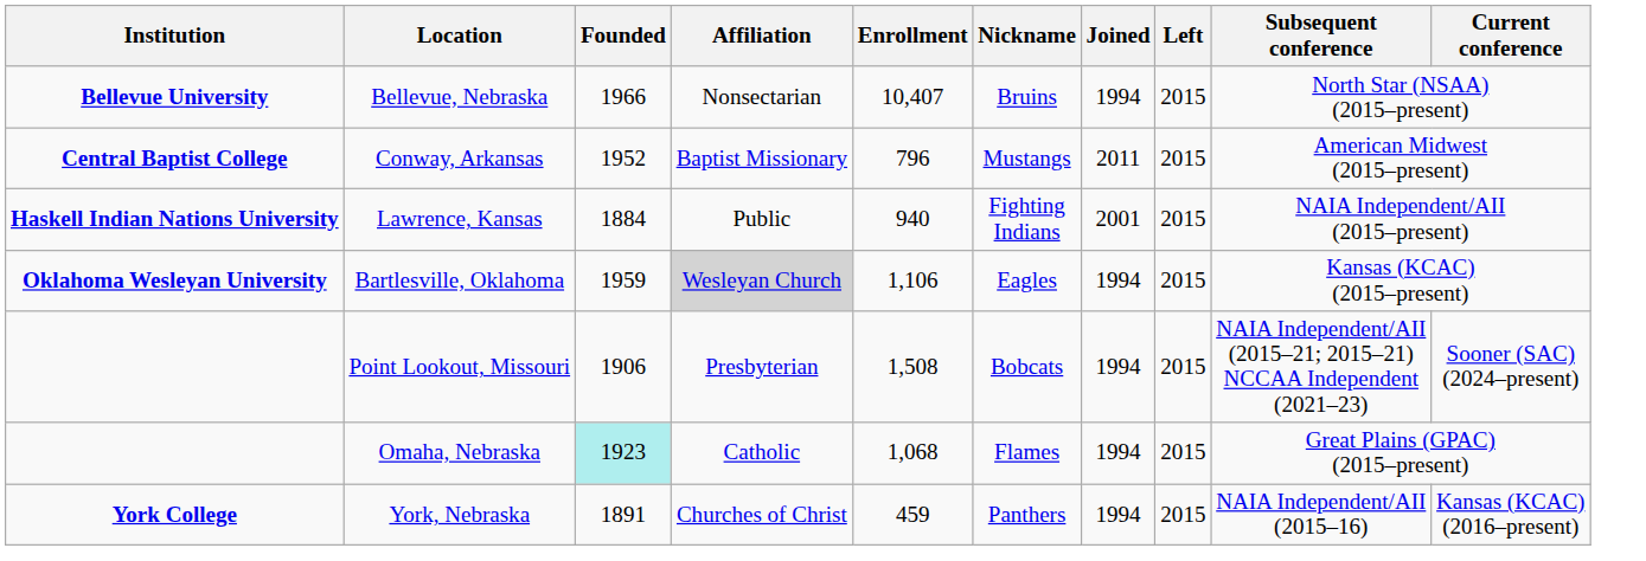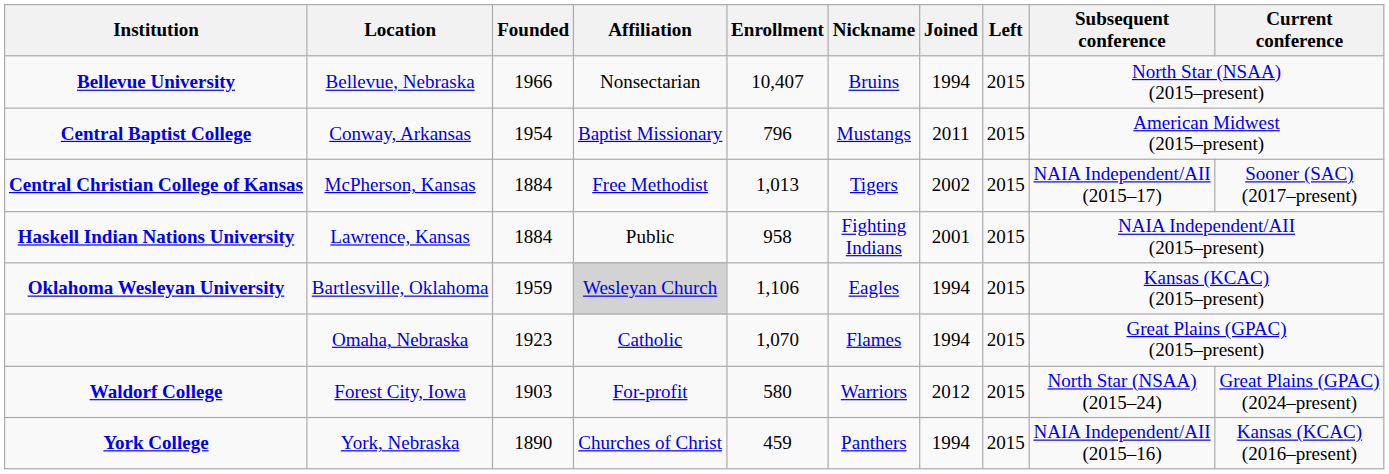 <table class="wikitable sortable" style="text-align:center">
 <tr>
 <th>Institution</th>
 <th>Location</th>
 <th>Founded</th>
 <th>Affiliation</th>
 <th>Enrollment</th>
 <th>Nickname</th>
 <th>Joined</th>
 <th>Left</th>
 <th>Subsequent<br>conference</th>
 <th>Current<br>conference</th>
 </tr>
 <tr>
 <td><strong><a href='#'>Bellevue University</a></strong></td>
 <td><a href='#'>Bellevue, Nebraska</a></td>
 <td>1966</td>
 <td>Nonsectarian</td>
 <td>10,407</td>
 <td><a href='#'>Bruins</a></td>
 <td>1994</td>
 <td>2015</td>
 <td colspan="2"><a href='#'>North Star (NSAA)</a><br>(2015–present)</td>
 </tr>
 <tr>
 <td><strong><a href='#'>Central Baptist College</a></strong></td>
 <td><a href='#'>Conway, Arkansas</a></td>
-<td>1952</td>
+<td>1954</td>
 <td><a href='#'>Baptist Missionary</a></td>
 <td>796</td>
 <td><a href='#'>Mustangs</a></td>
 <td>2011</td>
 <td>2015</td>
 <td colspan="2"><a href='#'>American Midwest</a><br>(2015–present)</td>
 </tr>
 <tr>
+<td><strong><a href='#'>Central Christian College of Kansas</a></strong></td>
+<td><a href='#'>McPherson, Kansas</a></td>
+<td>1884</td>
+<td><a href='#'>Free Methodist</a></td>
+<td>1,013</td>
+<td><a href='#'>Tigers</a></td>
+<td>2002</td>
+<td>2015</td>
+<td><a href='#'>NAIA Independent/AII</a><br>(2015–17)</td>
+<td><a href='#'>Sooner (SAC)</a><br>(2017–present)</td>
+</tr>
+<tr>
 <td><strong><a href='#'>Haskell Indian Nations University</a></strong></td>
 <td><a href='#'>Lawrence, Kansas</a></td>
 <td>1884</td>
 <td>Public</td>
-<td>940</td>
+<td>958</td>
 <td><a href='#'>Fighting<br>Indians</a></td>
 <td>2001</td>
 <td>2015</td>
 <td colspan="2"><a href='#'>NAIA Independent/AII</a><br>(2015–present)</td>
 </tr>
 <tr>
 <td><strong><a href='#'>Oklahoma Wesleyan University</a></strong></td>
 <td><a href='#'>Bartlesville, Oklahoma</a></td>
 <td>1959</td>
 <td style="background: lightgrey;"><a href='#'>Wesleyan Church</a></td>
 <td>1,106</td>
 <td><a href='#'>Eagles</a></td>
 <td>1994</td>
 <td>2015</td>
 <td colspan="2"><a href='#'>Kansas (KCAC)</a><br>(2015–present)</td>
 </tr>
 <tr>
 <td></td>
-<td><a href='#'>Point Lookout, Missouri</a></td>
-<td>1906</td>
-<td><a href='#'>Presbyterian</a><br></td>
-<td>1,508</td>
-<td><a href='#'>Bobcats</a></td>
-<td>1994</td>
-<td>2015</td>
-<td><a href='#'>NAIA Independent/AII</a><br>(2015–21; 2015–21)<br><a href='#'>NCCAA Independent</a><br>(2021–23)</td>
-<td><a href='#'>Sooner (SAC)</a><br>(2024–present)</td>
-</tr>
-<tr>
-<td></td>
 <td><a href='#'>Omaha, Nebraska</a></td>
-<td style="background: paleturquoise;">1923</td>
+<td>1923</td>
 <td><a href='#'>Catholic</a><br></td>
-<td>1,068</td>
+<td>1,070</td>
 <td><a href='#'>Flames</a></td>
 <td>1994</td>
 <td>2015</td>
 <td colspan="2"><a href='#'>Great Plains (GPAC)</a><br>(2015–present)</td>
 </tr>
 <tr>
+<td><strong><a href='#'>Waldorf College</a></strong></td>
+<td><a href='#'>Forest City, Iowa</a></td>
+<td>1903</td>
+<td><a href='#'>For-profit</a></td>
+<td>580</td>
+<td><a href='#'>Warriors</a></td>
+<td>2012</td>
+<td>2015</td>
+<td><a href='#'>North Star (NSAA)</a><br>(2015–24)</td>
+<td><a href='#'>Great Plains (GPAC)</a><br>(2024–present)</td>
+</tr>
+<tr>
 <td><strong><a href='#'>York College</a></strong></td>
 <td><a href='#'>York, Nebraska</a></td>
-<td>1891</td>
+<td>1890</td>
 <td><a href='#'>Churches of Christ</a></td>
 <td>459</td>
 <td><a href='#'>Panthers</a></td>
 <td>1994</td>
 <td>2015</td>
 <td><a href='#'>NAIA Independent/AII</a><br>(2015–16)</td>
 <td><a href='#'>Kansas (KCAC)</a><br>(2016–present)</td>
 </tr>
 </table>
